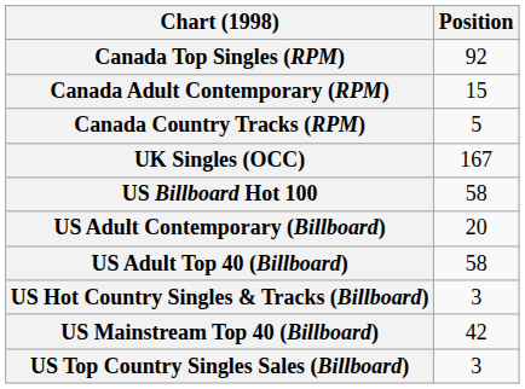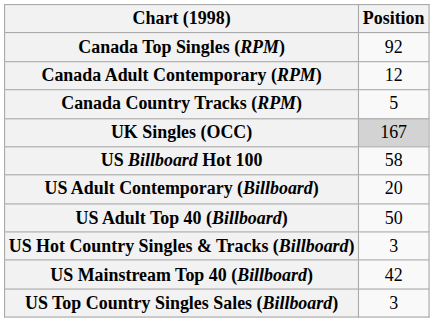 <table class="wikitable sortable plainrowheaders" style="text-align:center">
 <tr>
 <th scope="col">Chart (1998)</th>
 <th scope="col">Position</th>
 </tr>
 <tr>
 <th scope="row">Canada Top Singles (<em>RPM</em>)</th>
 <td>92</td>
 </tr>
 <tr>
 <th scope="row">Canada Adult Contemporary (<em>RPM</em>)</th>
-<td>15</td>
+<td>12</td>
 </tr>
 <tr>
 <th scope="row">Canada Country Tracks (<em>RPM</em>)</th>
 <td>5</td>
 </tr>
 <tr>
 <th scope="row">UK Singles (OCC)</th>
-<td>167</td>
+<td style="background: lightgrey;">167</td>
 </tr>
 <tr>
 <th scope="row">US <em>Billboard</em> Hot 100</th>
 <td>58</td>
 </tr>
 <tr>
 <th scope="row">US Adult Contemporary (<em>Billboard</em>)</th>
 <td>20</td>
 </tr>
 <tr>
 <th scope="row">US Adult Top 40 (<em>Billboard</em>)</th>
-<td>58</td>
+<td>50</td>
 </tr>
 <tr>
 <th scope="row">US Hot Country Singles & Tracks (<em>Billboard</em>)</th>
 <td>3</td>
 </tr>
 <tr>
 <th scope="row">US Mainstream Top 40 (<em>Billboard</em>)</th>
 <td>42</td>
 </tr>
 <tr>
 <th scope="row">US Top Country Singles Sales (<em>Billboard</em>)</th>
 <td>3</td>
 </tr>
 </table>
